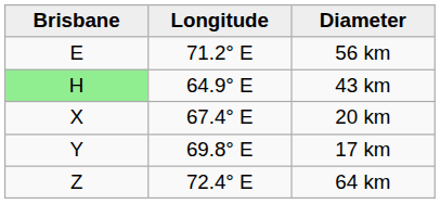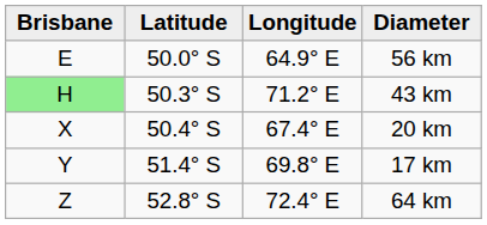 <table class="wikitable">
 <tr>
 <th width="25%" style="background:#eeeeee;">Brisbane</th>
+<th width="25%" style="background:#eeeeee;">Latitude</th>
 <th width="25%" style="background:#eeeeee;">Longitude</th>
 <th width="25%" style="background:#eeeeee;">Diameter</th>
 </tr>
 <tr>
 <td align="center">E</td>
-<td align="center">71.2° E</td>
+<td align="center">50.0° S</td>
+<td align="center">64.9° E</td>
 <td align="center">56 km</td>
 </tr>
 <tr>
 <td align="center" style="background: lightgreen;">H</td>
-<td align="center">64.9° E</td>
+<td align="center">50.3° S</td>
+<td align="center">71.2° E</td>
 <td align="center">43 km</td>
 </tr>
 <tr>
 <td align="center">X</td>
+<td align="center">50.4° S</td>
 <td align="center">67.4° E</td>
 <td align="center">20 km</td>
 </tr>
 <tr>
 <td align="center">Y</td>
+<td align="center">51.4° S</td>
 <td align="center">69.8° E</td>
 <td align="center">17 km</td>
 </tr>
 <tr>
 <td align="center">Z</td>
+<td align="center">52.8° S</td>
 <td align="center">72.4° E</td>
 <td align="center">64 km</td>
 </tr>
 </table>
